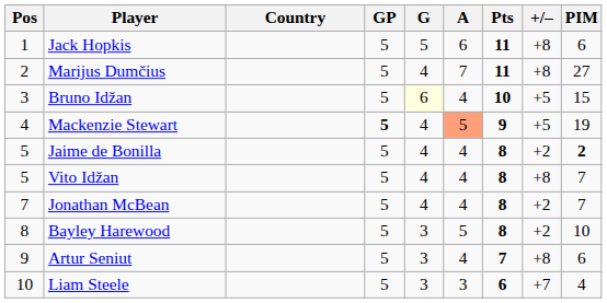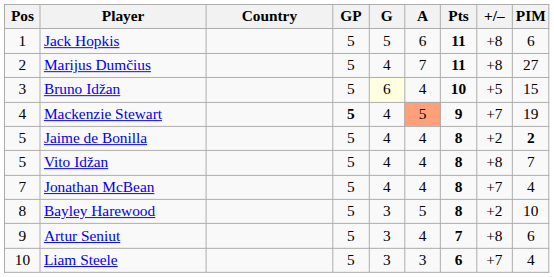 <table class="wikitable sortable" style="text-align: center;">
 <tr>
 <th width=30>Pos</th>
 <th width=165>Player</th>
 <th width=125>Country</th>
 <th width=30>GP</th>
 <th width=30>G</th>
 <th width=30>A</th>
 <th width=30>Pts</th>
 <th width=30>+/–</th>
 <th width=30>PIM</th>
 </tr>
 <tr>
 <td>1</td>
 <td align=left><a href='#'>Jack Hopkis</a></td>
 <td align=left></td>
 <td>5</td>
 <td>5</td>
 <td>6</td>
 <td><strong>11</strong></td>
 <td>+8</td>
 <td>6</td>
 </tr>
 <tr>
 <td>2</td>
 <td align=left><a href='#'>Marijus Dumčius</a></td>
 <td align=left></td>
 <td>5</td>
 <td>4</td>
 <td>7</td>
 <td><strong>11</strong></td>
 <td>+8</td>
 <td>27</td>
 </tr>
 <tr>
 <td>3</td>
 <td align=left><a href='#'>Bruno Idžan</a></td>
 <td align=left></td>
 <td>5</td>
 <td style="background: lightyellow;">6</td>
 <td>4</td>
 <td><strong>10</strong></td>
 <td>+5</td>
 <td>15</td>
 </tr>
 <tr>
 <td>4</td>
 <td align=left><a href='#'>Mackenzie Stewart</a></td>
 <td align=left></td>
 <td><strong>5</strong></td>
 <td>4</td>
 <td style="background: lightsalmon;">5</td>
 <td><strong>9</strong></td>
-<td>+5</td>
+<td>+7</td>
 <td>19</td>
 </tr>
 <tr>
 <td>5</td>
 <td align=left><a href='#'>Jaime de Bonilla</a></td>
 <td align=left></td>
 <td>5</td>
 <td>4</td>
 <td>4</td>
 <td><strong>8</strong></td>
 <td>+2</td>
 <td><strong>2</strong></td>
 </tr>
 <tr>
 <td>5</td>
 <td align=left><a href='#'>Vito Idžan</a></td>
 <td align=left></td>
 <td>5</td>
 <td>4</td>
 <td>4</td>
 <td><strong>8</strong></td>
 <td>+8</td>
 <td>7</td>
 </tr>
 <tr>
 <td>7</td>
 <td align=left><a href='#'>Jonathan McBean</a></td>
 <td align=left></td>
 <td>5</td>
 <td>4</td>
 <td>4</td>
 <td><strong>8</strong></td>
-<td>+2</td>
-<td>7</td>
+<td>+7</td>
+<td>4</td>
 </tr>
 <tr>
 <td>8</td>
 <td align=left><a href='#'>Bayley Harewood</a></td>
 <td align=left></td>
 <td>5</td>
 <td>3</td>
 <td>5</td>
 <td><strong>8</strong></td>
 <td>+2</td>
 <td>10</td>
 </tr>
 <tr>
 <td>9</td>
 <td align=left><a href='#'>Artur Seniut</a></td>
 <td align=left></td>
 <td>5</td>
 <td>3</td>
 <td>4</td>
 <td><strong>7</strong></td>
 <td>+8</td>
 <td>6</td>
 </tr>
 <tr>
 <td>10</td>
 <td align=left><a href='#'>Liam Steele</a></td>
 <td align=left></td>
 <td>5</td>
 <td>3</td>
 <td>3</td>
 <td><strong>6</strong></td>
 <td>+7</td>
 <td>4</td>
 </tr>
 </table>
